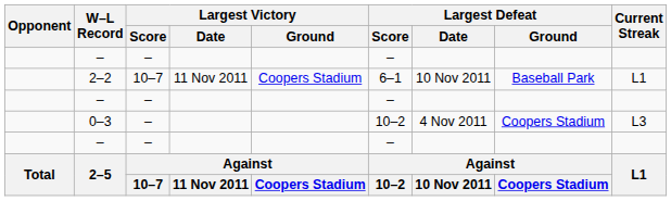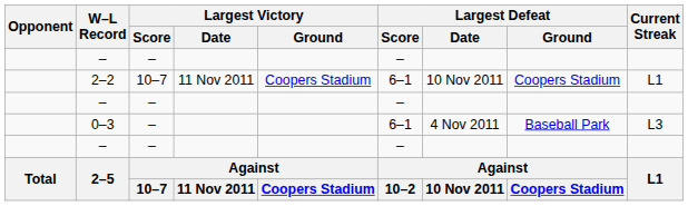 <table class="wikitable" style="text-align:center">
 <tr>
 <th rowspan=2>Opponent</th>
 <th rowspan=2>W–L<br>Record</th>
 <th colspan=3>Largest Victory</th>
 <th colspan=3>Largest Defeat</th>
 <th rowspan=2>Current<br>Streak</th>
 </tr>
 <tr>
 <th>Score</th>
 <th>Date</th>
 <th>Ground</th>
 <th>Score</th>
 <th>Date</th>
 <th>Ground</th>
 </tr>
 <tr>
 <td align=left></td>
 <td>–</td>
 <td>–</td>
 <td></td>
 <td></td>
 <td>–</td>
 <td></td>
 <td></td>
 <td></td>
 </tr>
 <tr>
 <td align=left></td>
 <td>2–2</td>
 <td>10–7</td>
 <td>11 Nov 2011</td>
 <td><a href='#'>Coopers Stadium</a></td>
 <td>6–1</td>
 <td>10 Nov 2011</td>
-<td><a href='#'>Baseball Park</a></td>
+<td><a href='#'>Coopers Stadium</a></td>
 <td>L1</td>
 </tr>
 <tr>
 <td align=left></td>
 <td>–</td>
 <td>–</td>
 <td></td>
 <td></td>
 <td>–</td>
 <td></td>
 <td></td>
 <td></td>
 </tr>
 <tr>
 <td align=left></td>
 <td>0–3</td>
 <td>–</td>
 <td></td>
 <td></td>
-<td>10–2</td>
+<td>6–1</td>
 <td>4 Nov 2011</td>
-<td><a href='#'>Coopers Stadium</a></td>
+<td><a href='#'>Baseball Park</a></td>
 <td>L3</td>
 </tr>
 <tr>
 <td align=left></td>
 <td>–</td>
 <td>–</td>
 <td></td>
 <td></td>
 <td>–</td>
 <td></td>
 <td></td>
 <td></td>
 </tr>
 <tr>
 <th rowspan=2 align=left>Total</th>
 <th rowspan=2>2–5</th>
 <th colspan=3>Against </th>
 <th colspan=3>Against </th>
 <th rowspan=2>L1</th>
 </tr>
 <tr>
 <th>10–7</th>
 <th>11 Nov 2011</th>
 <th><a href='#'>Coopers Stadium</a></th>
 <th>10–2</th>
 <th>10 Nov 2011</th>
 <th><a href='#'>Coopers Stadium</a></th>
 </tr>
 </table>
